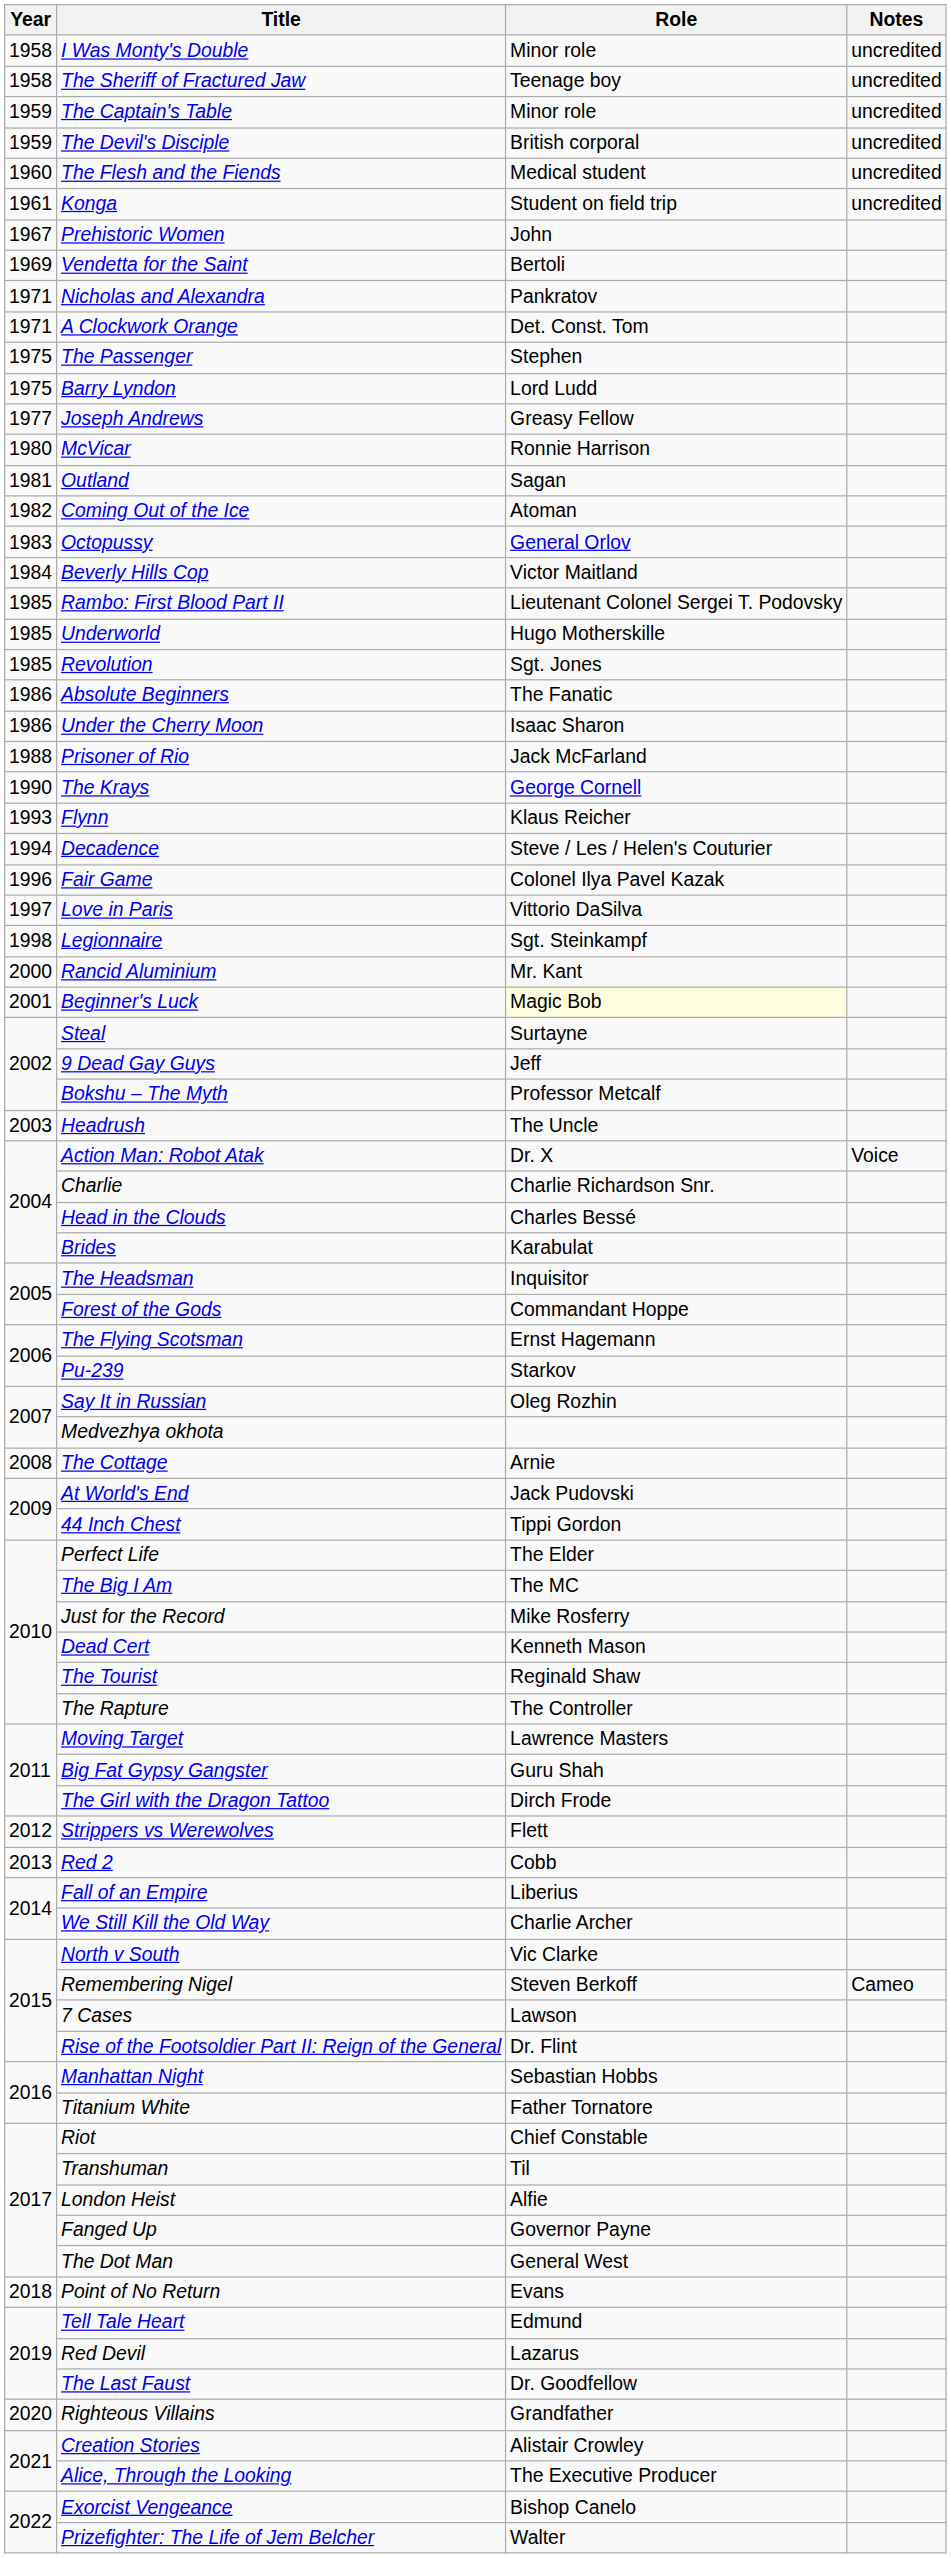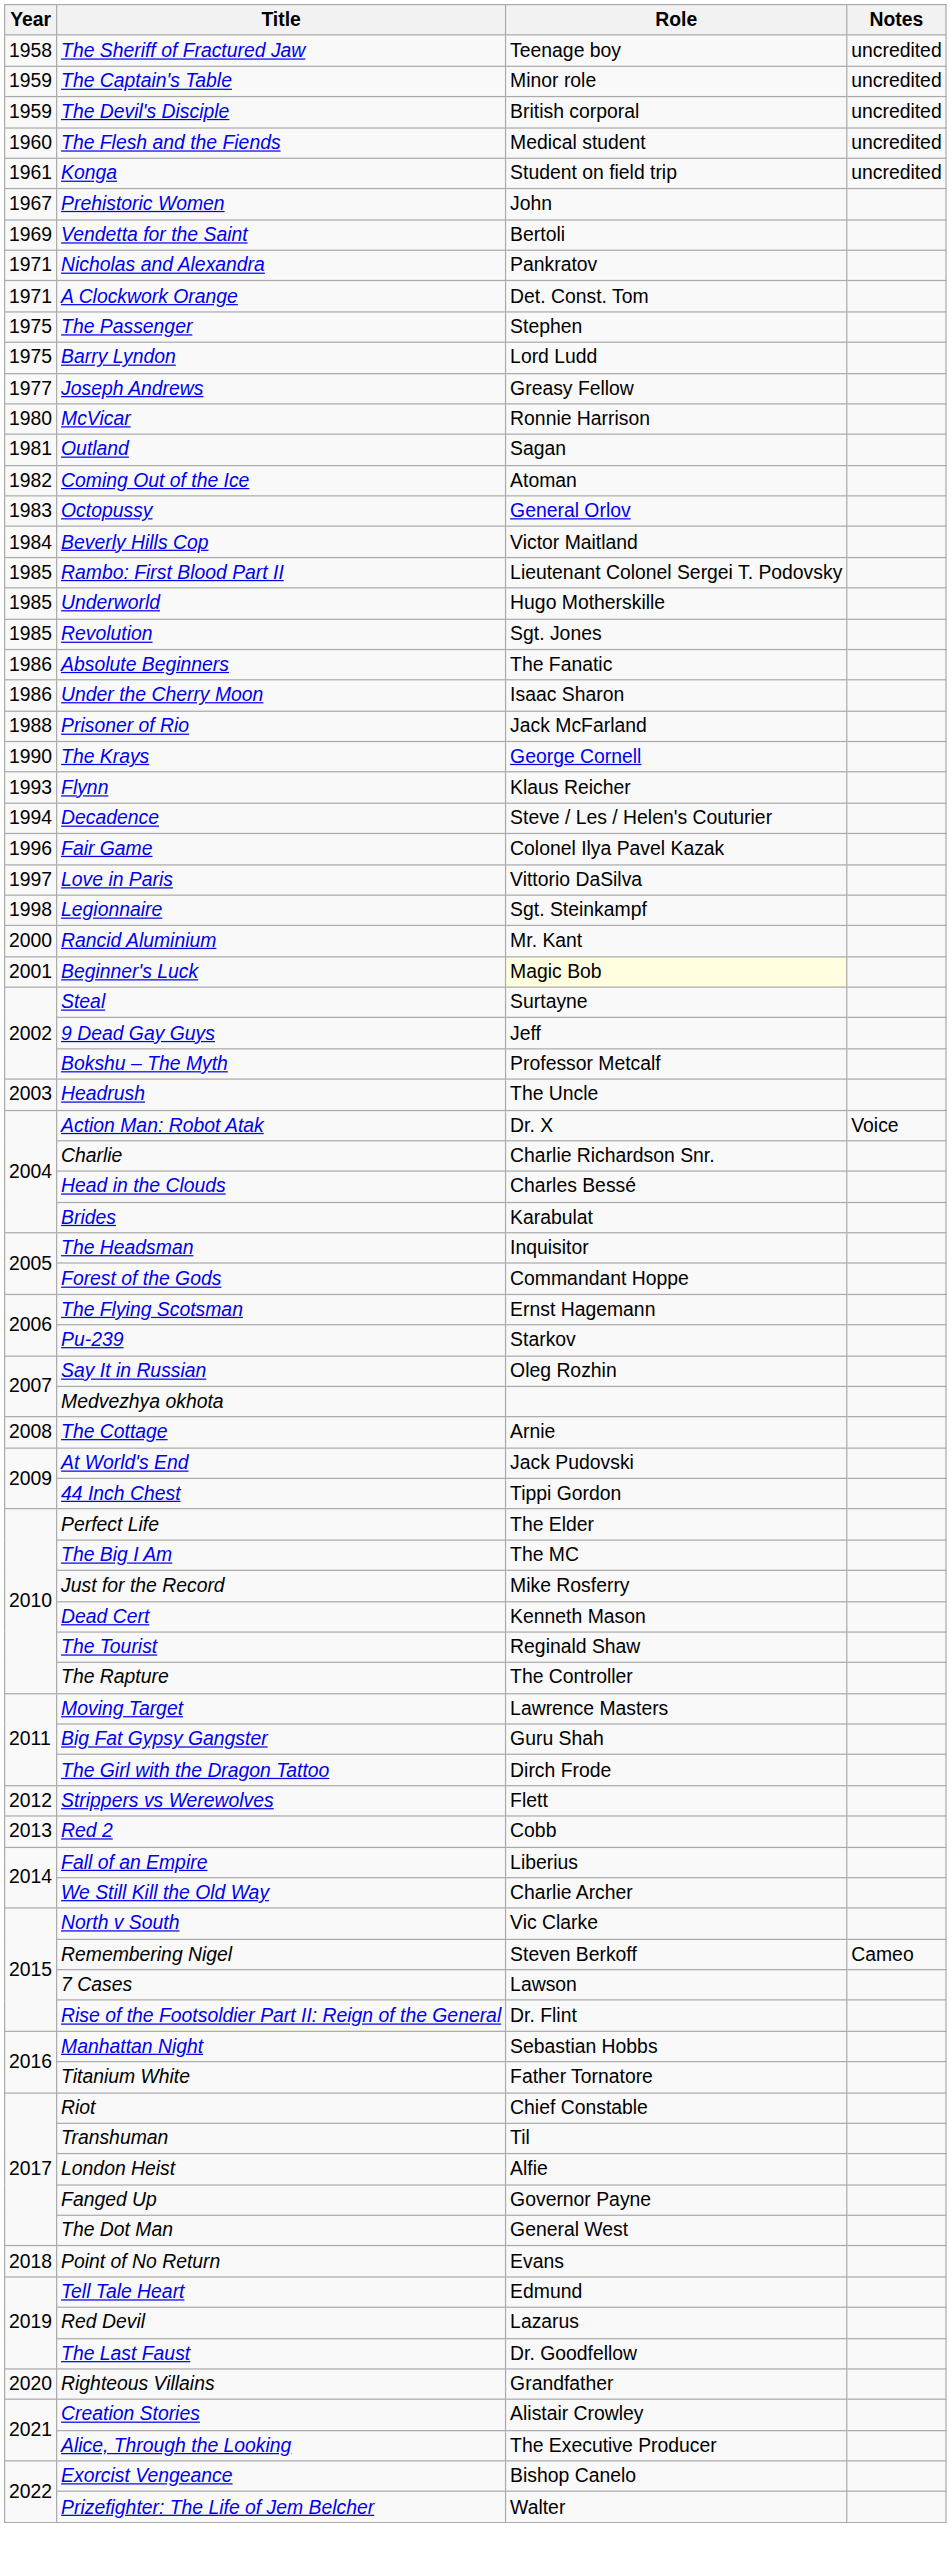 <table class="wikitable sortable">
 <tr>
 <th>Year</th>
 <th>Title</th>
 <th>Role</th>
 <th class="unsortable">Notes</th>
-</tr>
-<tr>
-<td>1958</td>
-<td><em><a href='#'>I Was Monty's Double</a></em></td>
-<td>Minor role</td>
-<td>uncredited</td>
 </tr>
 <tr>
 <td>1958</td>
 <td data-sort-value="Sheriff of Fractured Jaw, The"><em><a href='#'>The Sheriff of Fractured Jaw</a></em></td>
 <td>Teenage boy</td>
 <td>uncredited</td>
 </tr>
 <tr>
 <td>1959</td>
 <td data-sort-value="Captain's Table, The"><em><a href='#'>The Captain's Table</a></em></td>
 <td>Minor role</td>
 <td>uncredited</td>
 </tr>
 <tr>
 <td>1959</td>
 <td data-sort-value="Devil's Disciple, The"><em><a href='#'>The Devil's Disciple</a></em></td>
 <td>British corporal</td>
 <td>uncredited</td>
 </tr>
 <tr>
 <td>1960</td>
 <td data-sort-value="Flesh and the Fiends, The"><em><a href='#'>The Flesh and the Fiends</a></em></td>
 <td>Medical student</td>
 <td>uncredited</td>
 </tr>
 <tr>
 <td>1961</td>
 <td><em><a href='#'>Konga</a></em></td>
 <td>Student on field trip</td>
 <td>uncredited</td>
 </tr>
 <tr>
 <td>1967</td>
 <td><em><a href='#'>Prehistoric Women</a></em></td>
 <td>John</td>
 <td></td>
 </tr>
 <tr>
 <td>1969</td>
 <td><em><a href='#'>Vendetta for the Saint</a></em></td>
 <td>Bertoli</td>
 <td></td>
 </tr>
 <tr>
 <td>1971</td>
 <td><em><a href='#'>Nicholas and Alexandra</a></em></td>
 <td>Pankratov</td>
 <td></td>
 </tr>
 <tr>
 <td>1971</td>
 <td data-sort-value="Clockwork Orange, A"><em><a href='#'>A Clockwork Orange</a></em></td>
 <td>Det. Const. Tom</td>
 <td></td>
 </tr>
 <tr>
 <td>1975</td>
 <td data-sort-value="Passenger, The"><em><a href='#'>The Passenger</a></em></td>
 <td>Stephen</td>
 <td></td>
 </tr>
 <tr>
 <td>1975</td>
 <td><em><a href='#'>Barry Lyndon</a></em></td>
 <td>Lord Ludd</td>
 <td></td>
 </tr>
 <tr>
 <td>1977</td>
 <td><em><a href='#'>Joseph Andrews</a></em></td>
 <td>Greasy Fellow</td>
 <td></td>
 </tr>
 <tr>
 <td>1980</td>
 <td><em><a href='#'>McVicar</a></em></td>
 <td>Ronnie Harrison</td>
 <td></td>
 </tr>
 <tr>
 <td>1981</td>
 <td><em><a href='#'>Outland</a></em></td>
 <td>Sagan</td>
 <td></td>
 </tr>
 <tr>
 <td>1982</td>
 <td><em><a href='#'>Coming Out of the Ice</a></em></td>
 <td>Atoman</td>
 <td></td>
 </tr>
 <tr>
 <td>1983</td>
 <td><em><a href='#'>Octopussy</a></em></td>
 <td><a href='#'>General Orlov</a></td>
 <td></td>
 </tr>
 <tr>
 <td>1984</td>
 <td><em><a href='#'>Beverly Hills Cop</a></em></td>
 <td>Victor Maitland</td>
 <td></td>
 </tr>
 <tr>
 <td>1985</td>
 <td><em><a href='#'>Rambo: First Blood Part II</a></em></td>
 <td>Lieutenant Colonel Sergei T. Podovsky</td>
 <td></td>
 </tr>
 <tr>
 <td>1985</td>
 <td><em><a href='#'>Underworld</a></em></td>
 <td>Hugo Motherskille</td>
 <td></td>
 </tr>
 <tr>
 <td>1985</td>
 <td><em><a href='#'>Revolution</a></em></td>
 <td>Sgt. Jones</td>
 <td></td>
 </tr>
 <tr>
 <td>1986</td>
 <td><em><a href='#'>Absolute Beginners</a></em></td>
 <td>The Fanatic</td>
 <td></td>
 </tr>
 <tr>
 <td>1986</td>
 <td><em><a href='#'>Under the Cherry Moon</a></em></td>
 <td>Isaac Sharon</td>
 <td></td>
 </tr>
 <tr>
 <td>1988</td>
 <td><em><a href='#'>Prisoner of Rio</a></em></td>
 <td>Jack McFarland</td>
 <td></td>
 </tr>
 <tr>
 <td>1990</td>
 <td data-sort-value="Krays, The"><em><a href='#'>The Krays</a></em></td>
 <td><a href='#'>George Cornell</a></td>
 <td></td>
 </tr>
 <tr>
 <td>1993</td>
 <td><em><a href='#'>Flynn</a></em></td>
 <td>Klaus Reicher</td>
 <td></td>
 </tr>
 <tr>
 <td>1994</td>
 <td><em><a href='#'>Decadence</a></em></td>
 <td>Steve / Les / Helen's Couturier</td>
 <td></td>
 </tr>
 <tr>
 <td>1996</td>
 <td><em><a href='#'>Fair Game</a></em></td>
 <td>Colonel Ilya Pavel Kazak</td>
 <td></td>
 </tr>
 <tr>
 <td>1997</td>
 <td><em><a href='#'>Love in Paris</a></em></td>
 <td>Vittorio DaSilva</td>
 <td></td>
 </tr>
 <tr>
 <td>1998</td>
 <td><em><a href='#'>Legionnaire</a></em></td>
 <td>Sgt. Steinkampf</td>
 <td></td>
 </tr>
 <tr>
 <td>2000</td>
 <td><em><a href='#'>Rancid Aluminium</a></em></td>
 <td>Mr. Kant</td>
 <td></td>
 </tr>
 <tr>
 <td>2001</td>
 <td><em><a href='#'>Beginner's Luck</a></em></td>
 <td style="background: lightyellow;">Magic Bob</td>
 <td></td>
 </tr>
 <tr>
 <td rowspan="3">2002</td>
 <td><em><a href='#'>Steal</a></em></td>
 <td>Surtayne</td>
 <td></td>
 </tr>
 <tr>
 <td><em><a href='#'>9 Dead Gay Guys</a></em></td>
 <td>Jeff</td>
 <td></td>
 </tr>
 <tr>
 <td><em><a href='#'>Bokshu – The Myth</a></em></td>
 <td>Professor Metcalf</td>
 <td></td>
 </tr>
 <tr>
 <td>2003</td>
 <td><em><a href='#'>Headrush</a></em></td>
 <td>The Uncle</td>
 <td></td>
 </tr>
 <tr>
 <td rowspan="4">2004</td>
 <td><em><a href='#'>Action Man: Robot Atak</a></em></td>
 <td>Dr. X</td>
 <td>Voice</td>
 </tr>
 <tr>
 <td><em>Charlie</em></td>
 <td>Charlie Richardson Snr.</td>
 <td></td>
 </tr>
 <tr>
 <td><em><a href='#'>Head in the Clouds</a></em></td>
 <td>Charles Bessé</td>
 <td></td>
 </tr>
 <tr>
 <td><em><a href='#'>Brides</a></em></td>
 <td>Karabulat</td>
 <td></td>
 </tr>
 <tr>
 <td rowspan="2">2005</td>
 <td data-sort-value="Headsman, The"><em><a href='#'>The Headsman</a></em></td>
 <td>Inquisitor</td>
 <td></td>
 </tr>
 <tr>
 <td><em><a href='#'>Forest of the Gods</a></em></td>
 <td>Commandant Hoppe</td>
 <td></td>
 </tr>
 <tr>
 <td rowspan="2">2006</td>
 <td data-sort-value="Flying Scotsman, The"><em><a href='#'>The Flying Scotsman</a></em></td>
 <td>Ernst Hagemann</td>
 <td></td>
 </tr>
 <tr>
 <td><em><a href='#'>Pu-239</a></em></td>
 <td>Starkov</td>
 <td></td>
 </tr>
 <tr>
 <td rowspan="2">2007</td>
 <td><em><a href='#'>Say It in Russian</a></em></td>
 <td>Oleg Rozhin</td>
 <td></td>
 </tr>
 <tr>
 <td><em>Medvezhya okhota</em></td>
 <td></td>
 <td></td>
 </tr>
 <tr>
 <td>2008</td>
 <td data-sort-value="Cottage, The"><em><a href='#'>The Cottage</a></em></td>
 <td>Arnie</td>
 <td></td>
 </tr>
 <tr>
 <td rowspan="2">2009</td>
 <td><em><a href='#'>At World's End</a></em></td>
 <td>Jack Pudovski</td>
 <td></td>
 </tr>
 <tr>
 <td><em><a href='#'>44 Inch Chest</a></em></td>
 <td>Tippi Gordon</td>
 <td></td>
 </tr>
 <tr>
 <td rowspan="6">2010</td>
 <td><em>Perfect Life</em></td>
 <td>The Elder</td>
 <td></td>
 </tr>
 <tr>
 <td data-sort-value="Big I Am, The"><em><a href='#'>The Big I Am</a></em></td>
 <td>The MC</td>
 <td></td>
 </tr>
 <tr>
 <td><em>Just for the Record</em></td>
 <td>Mike Rosferry</td>
 <td></td>
 </tr>
 <tr>
 <td><em><a href='#'>Dead Cert</a></em></td>
 <td>Kenneth Mason</td>
 <td></td>
 </tr>
 <tr>
 <td data-sort-value="Tourist, The"><em><a href='#'>The Tourist</a></em></td>
 <td>Reginald Shaw</td>
 <td></td>
 </tr>
 <tr>
 <td data-sort-value="Rapture, The"><em>The Rapture</em></td>
 <td>The Controller</td>
 <td></td>
 </tr>
 <tr>
 <td rowspan="3">2011</td>
 <td><em><a href='#'>Moving Target</a></em></td>
 <td>Lawrence Masters</td>
 <td></td>
 </tr>
 <tr>
 <td><em><a href='#'>Big Fat Gypsy Gangster</a></em></td>
 <td>Guru Shah</td>
 <td></td>
 </tr>
 <tr>
 <td data-sort-value="Girl with the Dragon Tattoo, The"><em><a href='#'>The Girl with the Dragon Tattoo</a></em></td>
 <td>Dirch Frode</td>
 <td></td>
 </tr>
 <tr>
 <td>2012</td>
 <td><em><a href='#'>Strippers vs Werewolves</a></em></td>
 <td>Flett</td>
 <td></td>
 </tr>
 <tr>
 <td>2013</td>
 <td><em><a href='#'>Red 2</a></em></td>
 <td>Cobb</td>
 <td></td>
 </tr>
 <tr>
 <td rowspan="2">2014</td>
 <td><em><a href='#'>Fall of an Empire</a></em></td>
 <td>Liberius</td>
 <td></td>
 </tr>
 <tr>
 <td><em><a href='#'>We Still Kill the Old Way</a></em></td>
 <td>Charlie Archer</td>
 <td></td>
 </tr>
 <tr>
 <td rowspan="4">2015</td>
 <td><em><a href='#'>North v South</a></em></td>
 <td>Vic Clarke</td>
 <td></td>
 </tr>
 <tr>
 <td><em>Remembering Nigel</em></td>
 <td>Steven Berkoff</td>
 <td>Cameo</td>
 </tr>
 <tr>
 <td><em>7 Cases</em></td>
 <td>Lawson</td>
 <td></td>
 </tr>
 <tr>
 <td><em><a href='#'>Rise of the Footsoldier Part II: Reign of the General</a></em></td>
 <td>Dr. Flint</td>
 <td></td>
 </tr>
 <tr>
 <td rowspan="2">2016</td>
 <td><em><a href='#'>Manhattan Night</a></em></td>
 <td>Sebastian Hobbs</td>
 <td></td>
 </tr>
 <tr>
 <td><em>Titanium White</em></td>
 <td>Father Tornatore</td>
 <td></td>
 </tr>
 <tr>
 <td rowspan="5">2017</td>
 <td><em>Riot</em></td>
 <td>Chief Constable</td>
 <td></td>
 </tr>
 <tr>
 <td><em>Transhuman</em></td>
 <td>Til</td>
 <td></td>
 </tr>
 <tr>
 <td><em>London Heist</em></td>
 <td>Alfie</td>
 <td></td>
 </tr>
 <tr>
 <td><em>Fanged Up</em></td>
 <td>Governor Payne</td>
 <td></td>
 </tr>
 <tr>
 <td data-sort-value="Dot Man, The"><em>The Dot Man</em></td>
 <td>General West</td>
 <td></td>
 </tr>
 <tr>
 <td>2018</td>
 <td><em>Point of No Return</em></td>
 <td>Evans</td>
 <td></td>
 </tr>
 <tr>
 <td rowspan="3">2019</td>
 <td><em><a href='#'>Tell Tale Heart</a></em></td>
 <td>Edmund</td>
 <td></td>
 </tr>
 <tr>
 <td><em>Red Devil</em></td>
 <td>Lazarus</td>
 <td></td>
 </tr>
 <tr>
 <td data-sort-value="Last Faust, The"><em><a href='#'>The Last Faust</a></em></td>
 <td>Dr. Goodfellow</td>
 <td></td>
 </tr>
 <tr>
 <td>2020</td>
 <td><em>Righteous Villains</em></td>
 <td>Grandfather</td>
 <td></td>
 </tr>
 <tr>
 <td rowspan="2">2021</td>
 <td><em><a href='#'>Creation Stories</a></em></td>
 <td>Alistair Crowley</td>
 <td></td>
 </tr>
 <tr>
 <td><em><a href='#'>Alice, Through the Looking</a> </em></td>
 <td>The Executive Producer</td>
 <td></td>
 </tr>
 <tr>
 <td rowspan="2">2022</td>
 <td><em><a href='#'>Exorcist Vengeance</a></em></td>
 <td>Bishop Canelo</td>
 <td></td>
 </tr>
 <tr>
 <td><em><a href='#'>Prizefighter: The Life of Jem Belcher</a></em></td>
 <td>Walter</td>
 <td></td>
 </tr>
 </table>
